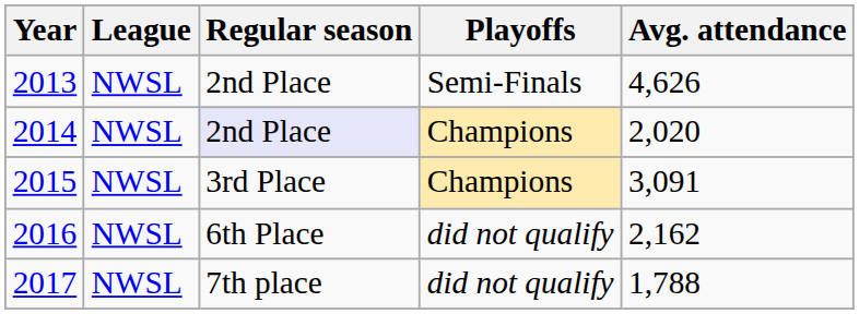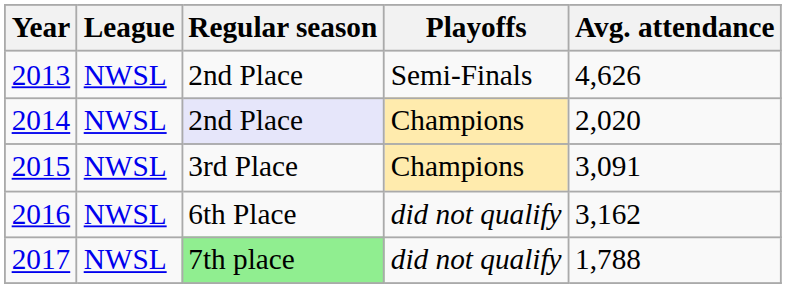 <table class="wikitable">
 <tr>
 <th>Year</th>
 <th>League</th>
 <th>Regular season</th>
 <th>Playoffs</th>
 <th>Avg. attendance</th>
 </tr>
 <tr>
 <td><a href='#'>2013</a></td>
 <td><a href='#'>NWSL</a></td>
 <td>2nd Place</td>
 <td>Semi-Finals</td>
 <td>4,626</td>
 </tr>
 <tr>
 <td><a href='#'>2014</a></td>
 <td><a href='#'>NWSL</a></td>
 <td style="background: lavender;">2nd Place</td>
 <td style="background:#ffebad;">Champions</td>
 <td>2,020</td>
 </tr>
 <tr>
 <td><a href='#'>2015</a></td>
 <td><a href='#'>NWSL</a></td>
 <td>3rd Place</td>
 <td style="background:#ffebad;">Champions</td>
 <td>3,091</td>
 </tr>
 <tr>
 <td><a href='#'>2016</a></td>
 <td><a href='#'>NWSL</a></td>
 <td>6th Place</td>
 <td><em>did not qualify</em></td>
-<td>2,162</td>
+<td>3,162</td>
 </tr>
 <tr>
 <td><a href='#'>2017</a></td>
 <td><a href='#'>NWSL</a></td>
-<td>7th place</td>
+<td style="background: lightgreen;">7th place</td>
 <td><em>did not qualify</em></td>
 <td>1,788</td>
 </tr>
 </table>
